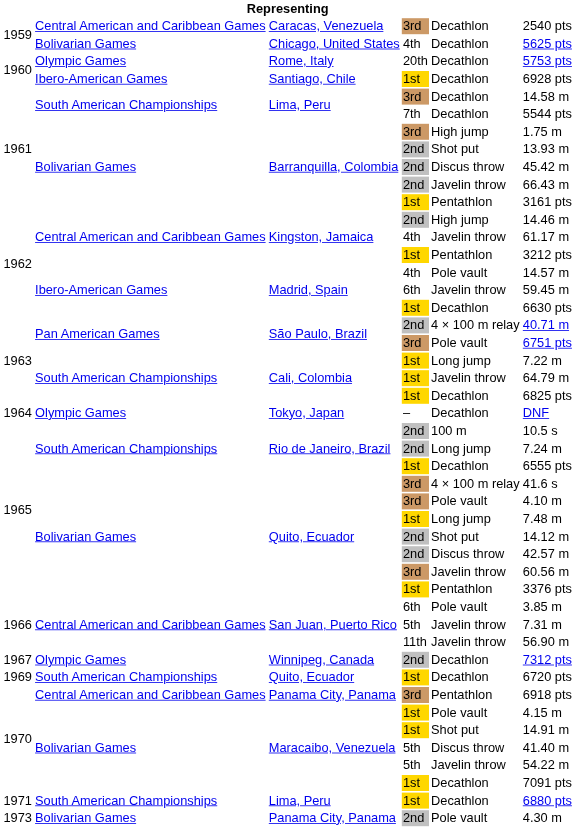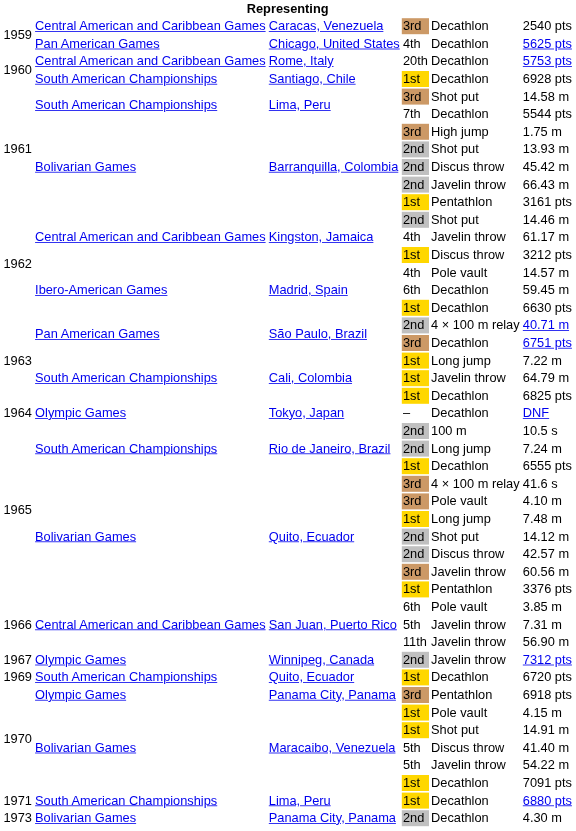 <table>
 <tr>
 <th colspan="6">Representing </th>
 </tr>
 <tr>
 <td rowspan=2>1959</td>
 <td><a href='#'>Central American and Caribbean Games</a></td>
 <td><a href='#'>Caracas, Venezuela</a></td>
 <td bgcolor=cc9966>3rd</td>
 <td>Decathlon</td>
 <td>2540 pts</td>
 </tr>
 <tr>
-<td><a href='#'>Bolivarian Games</a></td>
+<td><a href='#'>Pan American Games</a></td>
 <td><a href='#'>Chicago, United States</a></td>
 <td>4th</td>
 <td>Decathlon</td>
 <td><a href='#'>5625 pts</a></td>
 </tr>
 <tr>
 <td rowspan=2>1960</td>
-<td><a href='#'>Olympic Games</a></td>
+<td><a href='#'>Central American and Caribbean Games</a></td>
 <td><a href='#'>Rome, Italy</a></td>
 <td>20th</td>
 <td>Decathlon</td>
 <td><a href='#'>5753 pts</a></td>
 </tr>
 <tr>
-<td><a href='#'>Ibero-American Games</a></td>
+<td><a href='#'>South American Championships</a></td>
 <td><a href='#'>Santiago, Chile</a></td>
 <td bgcolor=gold>1st</td>
 <td>Decathlon</td>
 <td>6928 pts</td>
 </tr>
 <tr>
 <td rowspan=7>1961</td>
 <td rowspan=2><a href='#'>South American Championships</a></td>
 <td rowspan=2><a href='#'>Lima, Peru</a></td>
 <td bgcolor=cc9966>3rd</td>
-<td>Decathlon</td>
+<td>Shot put</td>
 <td>14.58 m</td>
 </tr>
 <tr>
 <td>7th</td>
 <td>Decathlon</td>
 <td>5544 pts</td>
 </tr>
 <tr>
 <td rowspan=5><a href='#'>Bolivarian Games</a></td>
 <td rowspan=5><a href='#'>Barranquilla, Colombia</a></td>
 <td bgcolor=cc9966>3rd</td>
 <td>High jump</td>
 <td>1.75 m</td>
 </tr>
 <tr>
 <td bgcolor=silver>2nd</td>
 <td>Shot put</td>
 <td>13.93 m</td>
 </tr>
 <tr>
 <td bgcolor=silver>2nd</td>
 <td>Discus throw</td>
 <td>45.42 m</td>
 </tr>
 <tr>
 <td bgcolor=silver>2nd</td>
 <td>Javelin throw</td>
 <td>66.43 m</td>
 </tr>
 <tr>
 <td bgcolor=gold>1st</td>
 <td>Pentathlon</td>
 <td>3161 pts</td>
 </tr>
 <tr>
 <td rowspan=6>1962</td>
 <td rowspan=3><a href='#'>Central American and Caribbean Games</a></td>
 <td rowspan=3><a href='#'>Kingston, Jamaica</a></td>
 <td bgcolor=silver>2nd</td>
-<td>High jump</td>
+<td>Shot put</td>
 <td>14.46 m</td>
 </tr>
 <tr>
 <td>4th</td>
 <td>Javelin throw</td>
 <td>61.17 m</td>
 </tr>
 <tr>
 <td bgcolor=gold>1st</td>
-<td>Pentathlon</td>
+<td>Discus throw</td>
 <td>3212 pts</td>
 </tr>
 <tr>
 <td rowspan=3><a href='#'>Ibero-American Games</a></td>
 <td rowspan=3><a href='#'>Madrid, Spain</a></td>
 <td>4th</td>
 <td>Pole vault</td>
 <td>14.57 m</td>
 </tr>
 <tr>
 <td>6th</td>
-<td>Javelin throw</td>
+<td>Decathlon</td>
 <td>59.45 m</td>
 </tr>
 <tr>
 <td bgcolor=gold>1st</td>
 <td>Decathlon</td>
 <td>6630 pts</td>
 </tr>
 <tr>
 <td rowspan=5>1963</td>
 <td rowspan=2><a href='#'>Pan American Games</a></td>
 <td rowspan=2><a href='#'>São Paulo, Brazil</a></td>
 <td bgcolor=silver>2nd</td>
 <td>4 × 100 m relay</td>
 <td><a href='#'>40.71 m</a></td>
 </tr>
 <tr>
 <td bgcolor=cc9966>3rd</td>
-<td>Pole vault</td>
+<td>Decathlon</td>
 <td><a href='#'>6751 pts</a></td>
 </tr>
 <tr>
 <td rowspan=3><a href='#'>South American Championships</a></td>
 <td rowspan=3><a href='#'>Cali, Colombia</a></td>
 <td bgcolor=gold>1st</td>
 <td>Long jump</td>
 <td>7.22 m</td>
 </tr>
 <tr>
 <td bgcolor=gold>1st</td>
 <td>Javelin throw</td>
 <td>64.79 m</td>
 </tr>
 <tr>
 <td bgcolor=gold>1st</td>
 <td>Decathlon</td>
 <td>6825 pts</td>
 </tr>
 <tr>
 <td>1964</td>
 <td><a href='#'>Olympic Games</a></td>
 <td><a href='#'>Tokyo, Japan</a></td>
 <td>–</td>
 <td>Decathlon</td>
 <td><a href='#'>DNF</a></td>
 </tr>
 <tr>
 <td rowspan=10>1965</td>
 <td rowspan=3><a href='#'>South American Championships</a></td>
 <td rowspan=3><a href='#'>Rio de Janeiro, Brazil</a></td>
 <td bgcolor=silver>2nd</td>
 <td>100 m</td>
 <td>10.5 s</td>
 </tr>
 <tr>
 <td bgcolor=silver>2nd</td>
 <td>Long jump</td>
 <td>7.24 m</td>
 </tr>
 <tr>
 <td bgcolor=gold>1st</td>
 <td>Decathlon</td>
 <td>6555 pts</td>
 </tr>
 <tr>
 <td rowspan=7><a href='#'>Bolivarian Games</a></td>
 <td rowspan=7><a href='#'>Quito, Ecuador</a></td>
 <td bgcolor=cc9966>3rd</td>
 <td>4 × 100 m relay</td>
 <td>41.6 s</td>
 </tr>
 <tr>
 <td bgcolor=cc9966>3rd</td>
 <td>Pole vault</td>
 <td>4.10 m</td>
 </tr>
 <tr>
 <td bgcolor=gold>1st</td>
 <td>Long jump</td>
 <td>7.48 m</td>
 </tr>
 <tr>
 <td bgcolor=silver>2nd</td>
 <td>Shot put</td>
 <td>14.12 m</td>
 </tr>
 <tr>
 <td bgcolor=silver>2nd</td>
 <td>Discus throw</td>
 <td>42.57 m</td>
 </tr>
 <tr>
 <td bgcolor=cc9966>3rd</td>
 <td>Javelin throw</td>
 <td>60.56 m</td>
 </tr>
 <tr>
 <td bgcolor=gold>1st</td>
 <td>Pentathlon</td>
 <td>3376 pts</td>
 </tr>
 <tr>
 <td rowspan=3>1966</td>
 <td rowspan=3><a href='#'>Central American and Caribbean Games</a></td>
 <td rowspan=3><a href='#'>San Juan, Puerto Rico</a></td>
 <td>6th</td>
 <td>Pole vault</td>
 <td>3.85 m</td>
 </tr>
 <tr>
 <td>5th</td>
 <td>Javelin throw</td>
 <td>7.31 m</td>
 </tr>
 <tr>
 <td>11th</td>
 <td>Javelin throw</td>
 <td>56.90 m</td>
 </tr>
 <tr>
 <td>1967</td>
 <td><a href='#'>Olympic Games</a></td>
 <td><a href='#'>Winnipeg, Canada</a></td>
 <td bgcolor=silver>2nd</td>
-<td>Decathlon</td>
+<td>Javelin throw</td>
 <td><a href='#'>7312 pts</a></td>
 </tr>
 <tr>
 <td>1969</td>
 <td><a href='#'>South American Championships</a></td>
 <td><a href='#'>Quito, Ecuador</a></td>
 <td bgcolor=gold>1st</td>
 <td>Decathlon</td>
 <td>6720 pts</td>
 </tr>
 <tr>
 <td rowspan=6>1970</td>
-<td><a href='#'>Central American and Caribbean Games</a></td>
+<td><a href='#'>Olympic Games</a></td>
 <td><a href='#'>Panama City, Panama</a></td>
 <td bgcolor=cc9966>3rd</td>
 <td>Pentathlon</td>
 <td>6918 pts</td>
 </tr>
 <tr>
 <td rowspan=5><a href='#'>Bolivarian Games</a></td>
 <td rowspan=5><a href='#'>Maracaibo, Venezuela</a></td>
 <td bgcolor=gold>1st</td>
 <td>Pole vault</td>
 <td>4.15 m</td>
 </tr>
 <tr>
 <td bgcolor=gold>1st</td>
 <td>Shot put</td>
 <td>14.91 m</td>
 </tr>
 <tr>
 <td>5th</td>
 <td>Discus throw</td>
 <td>41.40 m</td>
 </tr>
 <tr>
 <td>5th</td>
 <td>Javelin throw</td>
 <td>54.22 m</td>
 </tr>
 <tr>
 <td bgcolor=gold>1st</td>
 <td>Decathlon</td>
 <td>7091 pts</td>
 </tr>
 <tr>
 <td>1971</td>
 <td><a href='#'>South American Championships</a></td>
 <td><a href='#'>Lima, Peru</a></td>
 <td bgcolor=gold>1st</td>
 <td>Decathlon</td>
 <td><a href='#'>6880 pts</a></td>
 </tr>
 <tr>
 <td>1973</td>
 <td><a href='#'>Bolivarian Games</a></td>
 <td><a href='#'>Panama City, Panama</a></td>
 <td bgcolor=silver>2nd</td>
-<td>Pole vault</td>
+<td>Decathlon</td>
 <td>4.30 m</td>
 </tr>
 </table>
